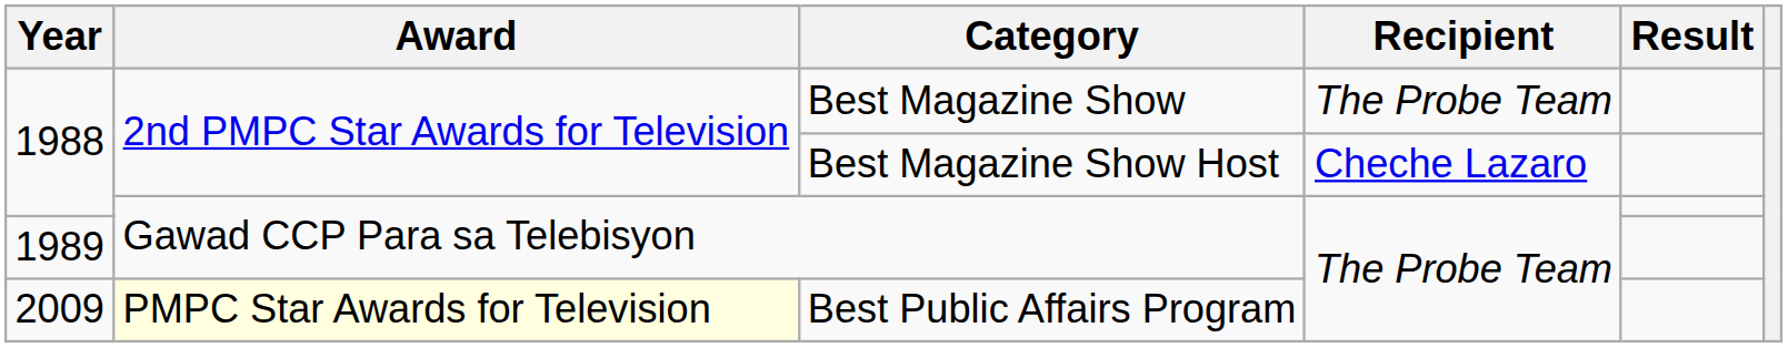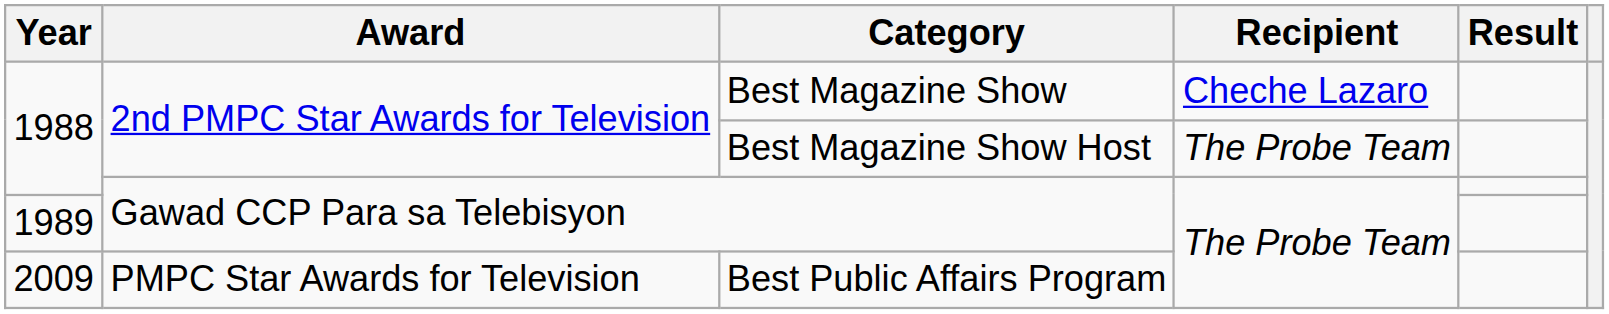 <table class="wikitable">
 <tr>
 <th>Year</th>
 <th>Award</th>
 <th>Category</th>
 <th>Recipient</th>
 <th>Result</th>
 <th></th>
 </tr>
 <tr>
 <td rowspan=3>1988</td>
 <td rowspan=2><a href='#'>2nd PMPC Star Awards for Television</a></td>
 <td>Best Magazine Show</td>
-<td><em>The Probe Team</em></td>
+<td><a href='#'>Cheche Lazaro</a></td>
 <td></td>
 <th rowspan=5></th>
 </tr>
 <tr>
 <td>Best Magazine Show Host</td>
-<td><a href='#'>Cheche Lazaro</a></td>
+<td><em>The Probe Team</em></td>
 <td></td>
 </tr>
 <tr>
 <td rowspan=2 colspan=2>Gawad CCP Para sa Telebisyon</td>
 <td rowspan=3><em>The Probe Team</em></td>
 <td></td>
 </tr>
 <tr>
 <td>1989</td>
 <td></td>
 </tr>
 <tr>
 <td>2009</td>
-<td style="background: lightyellow;">PMPC Star Awards for Television</td>
+<td>PMPC Star Awards for Television</td>
 <td>Best Public Affairs Program</td>
 <td></td>
 </tr>
 </table>
